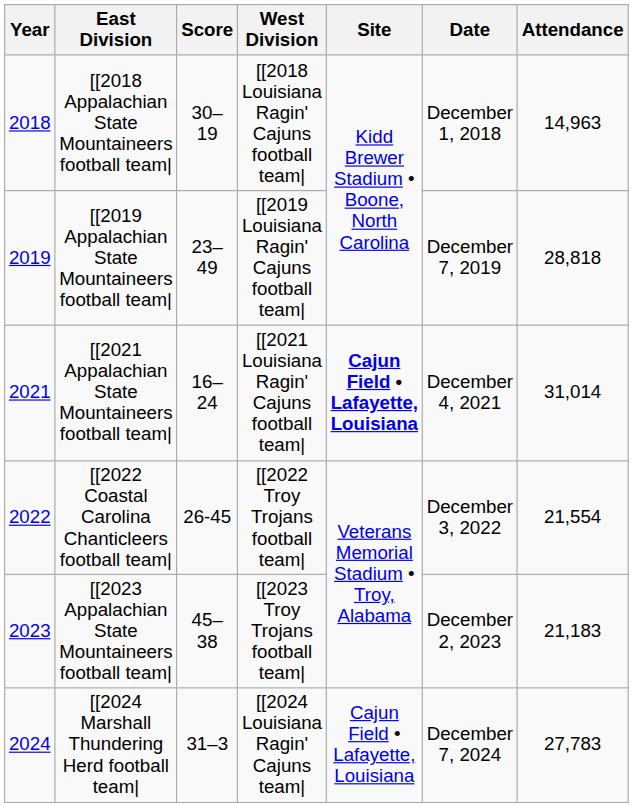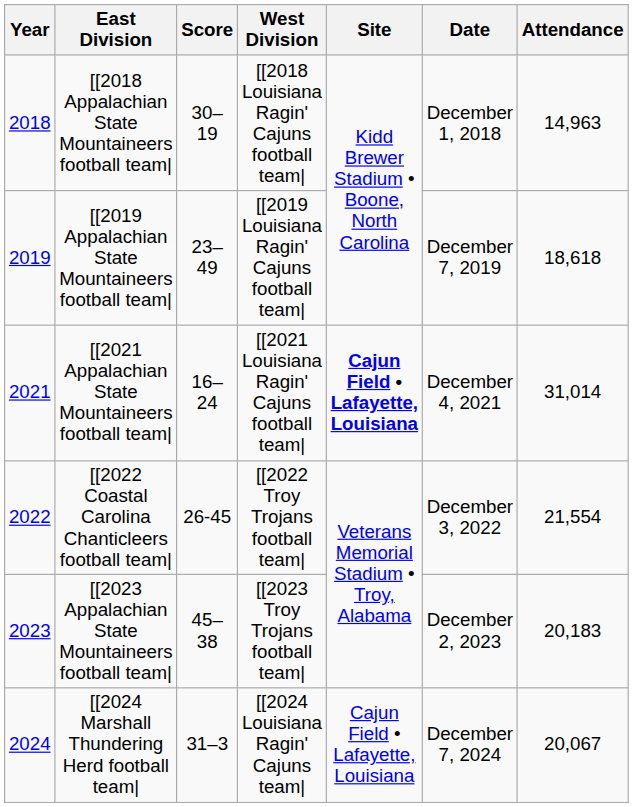 <table class="wikitable" style="text-align:center;" width=75%>
 <tr>
 <th>Year</th>
 <th>East Division</th>
 <th>Score</th>
 <th>West Division</th>
 <th>Site</th>
 <th>Date</th>
 <th>Attendance</th>
 </tr>
 <tr>
 <td><a href='#'>2018</a></td>
 <td style=>[[2018 Appalachian State Mountaineers football team|</td>
 <td>30–19</td>
 <td style=>[[2018 Louisiana Ragin' Cajuns football team|</td>
 <td rowspan=2><a href='#'>Kidd Brewer Stadium</a> • <a href='#'>Boone, North Carolina</a></td>
 <td>December 1, 2018</td>
 <td>14,963</td>
 </tr>
 <tr>
 <td><a href='#'>2019</a></td>
 <td style=>[[2019 Appalachian State Mountaineers football team|</td>
 <td>23–49</td>
 <td style=>[[2019 Louisiana Ragin' Cajuns football team|</td>
 <td>December 7, 2019</td>
-<td>28,818</td>
+<td>18,618</td>
 </tr>
 <tr>
 <td><a href='#'>2021</a></td>
 <td style=>[[2021 Appalachian State Mountaineers football team|</td>
 <td>16–24</td>
 <td style=>[[2021 Louisiana Ragin' Cajuns football team|</td>
 <td><strong><a href='#'>Cajun Field</a> • <a href='#'>Lafayette, Louisiana</a></strong></td>
 <td>December 4, 2021</td>
 <td>31,014</td>
 </tr>
 <tr>
 <td><a href='#'>2022</a></td>
 <td style=>[[2022 Coastal Carolina Chanticleers football team|</td>
 <td>26-45</td>
 <td style=>[[2022 Troy Trojans football team|</td>
 <td rowspan=2><a href='#'>Veterans Memorial Stadium</a> • <a href='#'>Troy, Alabama</a></td>
 <td>December 3, 2022</td>
 <td>21,554</td>
 </tr>
 <tr>
 <td><a href='#'>2023</a></td>
 <td style=>[[2023 Appalachian State Mountaineers football team|</td>
 <td>45–38</td>
 <td style=>[[2023 Troy Trojans football team|</td>
 <td>December 2, 2023</td>
-<td>21,183</td>
+<td>20,183</td>
 </tr>
 <tr>
 <td><a href='#'>2024</a></td>
 <td style=>[[2024 Marshall Thundering Herd football team|</td>
 <td>31–3</td>
 <td style=>[[2024 Louisiana Ragin' Cajuns team|</td>
 <td><a href='#'>Cajun Field</a> • <a href='#'>Lafayette, Louisiana</a></td>
 <td>December 7, 2024</td>
-<td>27,783</td>
+<td>20,067</td>
 </tr>
 </table>
